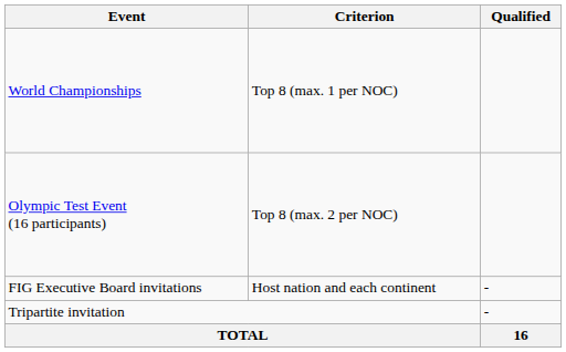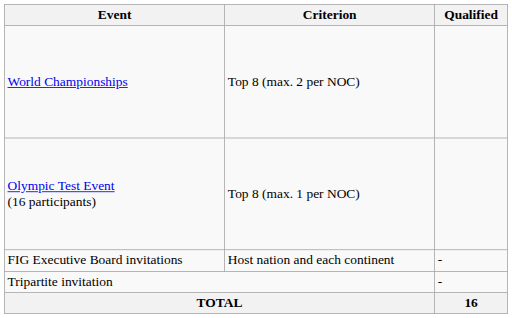 <table class="wikitable" style="width:600px;">
 <tr>
 <th>Event</th>
 <th>Criterion</th>
 <th>Qualified</th>
 </tr>
 <tr>
 <td><a href='#'>World Championships</a></td>
-<td>Top 8 (max. 1 per NOC)</td>
+<td>Top 8 (max. 2 per NOC)</td>
 <td nowrap>  <br>  <br>  <br> <br>  <br>  <br>  <br> </td>
 </tr>
 <tr>
 <td><a href='#'>Olympic Test Event</a><br>(16 participants)</td>
-<td>Top 8 (max. 2 per NOC)</td>
+<td>Top 8 (max. 1 per NOC)</td>
 <td nowrap> <br>  <br> <br><br>  <br><br><br></td>
 </tr>
 <tr>
 <td>FIG Executive Board invitations</td>
 <td>Host nation and each continent</td>
 <td>-</td>
 </tr>
 <tr>
 <td colspan="2">Tripartite invitation</td>
 <td>-</td>
 </tr>
 <tr>
 <th colspan="2">TOTAL</th>
 <th>16</th>
 </tr>
 </table>
